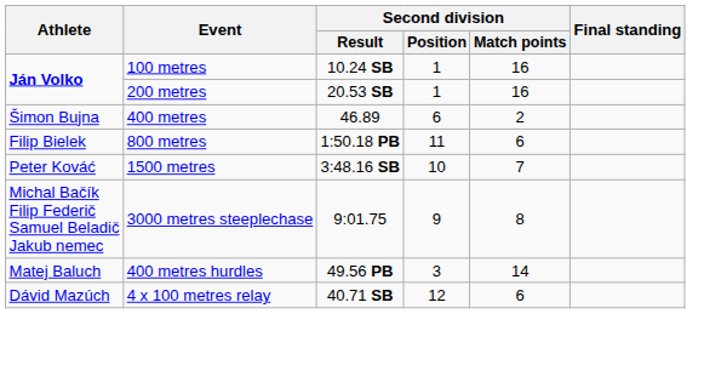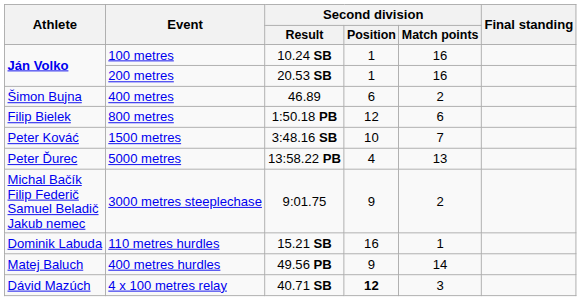 <table class=wikitable style="font-size:90%">
 <tr>
 <th rowspan="2">Athlete</th>
 <th rowspan="2">Event</th>
 <th colspan="3">Second division</th>
 <th rowspan="2">Final standing</th>
 </tr>
 <tr style="font-size:95%">
 <th>Result</th>
 <th>Position</th>
 <th>Match points</th>
 </tr>
 <tr align=center>
 <td align=left rowspan="2"><strong><a href='#'>Ján Volko</a></strong></td>
 <td align=left><a href='#'>100 metres</a></td>
 <td>10.24 <strong>SB</strong></td>
 <td>1</td>
 <td>16</td>
 <td></td>
 </tr>
 <tr align=center>
 <td align=left><a href='#'>200 metres</a></td>
 <td>20.53 <strong>SB</strong></td>
 <td>1</td>
 <td>16</td>
 <td></td>
 </tr>
 <tr align=center>
 <td align=left><a href='#'>Šimon Bujna</a></td>
 <td align=left><a href='#'>400 metres</a></td>
 <td>46.89</td>
 <td>6</td>
 <td>2</td>
 <td></td>
 </tr>
 <tr align=center>
 <td align=left><a href='#'>Filip Bielek</a></td>
 <td align=left><a href='#'>800 metres</a></td>
 <td>1:50.18 <strong>PB</strong></td>
-<td>11</td>
+<td>12</td>
 <td>6</td>
 <td></td>
 </tr>
 <tr align=center>
 <td align=left><a href='#'>Peter Kováć</a></td>
 <td align=left><a href='#'>1500 metres</a></td>
 <td>3:48.16 <strong>SB</strong></td>
 <td>10</td>
 <td>7</td>
 <td></td>
 </tr>
 <tr align=center>
+<td align=left><a href='#'>Peter Ďurec</a></td>
+<td align=left><a href='#'>5000 metres</a></td>
+<td>13:58.22 <strong>PB</strong></td>
+<td>4</td>
+<td>13</td>
+<td></td>
+</tr>
+<tr align=center>
 <td align=left><a href='#'>Michal Bačík</a><br><a href='#'>Filip Federič</a><br><a href='#'>Samuel Beladič</a><br><a href='#'>Jakub nemec</a></td>
 <td align=left><a href='#'>3000 metres steeplechase</a></td>
 <td>9:01.75</td>
 <td>9</td>
-<td>8</td>
+<td>2</td>
+<td></td>
+</tr>
+<tr align=center>
+<td align=left><a href='#'>Dominik Labuda</a></td>
+<td align=left><a href='#'>110 metres hurdles</a></td>
+<td>15.21	<strong>SB</strong></td>
+<td>16</td>
+<td>1</td>
 <td></td>
 </tr>
 <tr align=center>
 <td align=left><a href='#'>Matej Baluch</a></td>
 <td align=left><a href='#'>400 metres hurdles</a></td>
 <td>49.56	<strong>PB</strong></td>
-<td>3</td>
+<td>9</td>
 <td>14</td>
 <td></td>
 </tr>
 <tr align=center>
 <td align=left><a href='#'>Dávid Mazúch</a></td>
 <td align=left><a href='#'>4 x 100 metres relay</a></td>
 <td>40.71	<strong>SB</strong></td>
-<td>12</td>
-<td>6</td>
+<td><strong>12</strong></td>
+<td>3</td>
 <td></td>
 </tr>
 </table>
